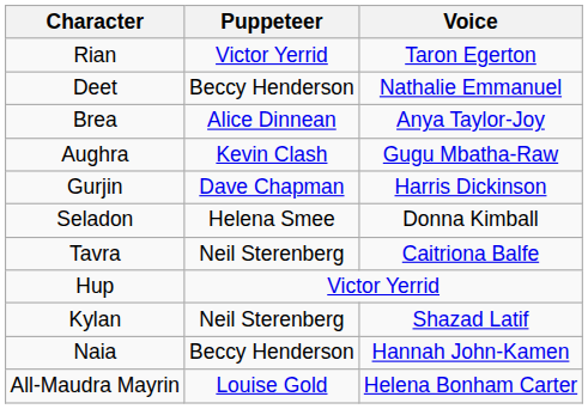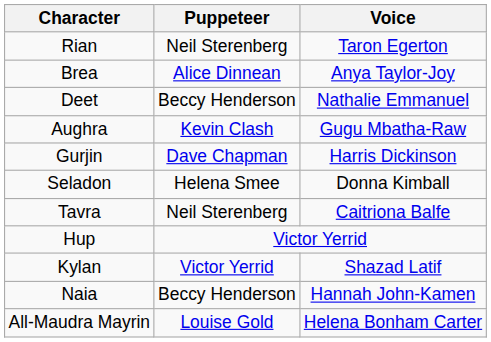 <table class="wikitable sortable" style="text-align:center">
 <tr>
 <th scope="col">Character</th>
 <th scope="col">Puppeteer</th>
 <th scope="col">Voice</th>
 </tr>
 <tr>
 <td>Rian</td>
-<td><a href='#'>Victor Yerrid</a></td>
+<td>Neil Sterenberg</td>
 <td><a href='#'>Taron Egerton</a></td>
+</tr>
+<tr>
+<td>Brea</td>
+<td><a href='#'>Alice Dinnean</a></td>
+<td><a href='#'>Anya Taylor-Joy</a></td>
 </tr>
 <tr>
 <td>Deet</td>
 <td>Beccy Henderson</td>
 <td><a href='#'>Nathalie Emmanuel</a></td>
-</tr>
-<tr>
-<td>Brea</td>
-<td><a href='#'>Alice Dinnean</a></td>
-<td><a href='#'>Anya Taylor-Joy</a></td>
 </tr>
 <tr>
 <td>Aughra</td>
 <td><a href='#'>Kevin Clash</a></td>
 <td><a href='#'>Gugu Mbatha-Raw</a></td>
 </tr>
 <tr>
 <td>Gurjin</td>
 <td><a href='#'>Dave Chapman</a></td>
 <td><a href='#'>Harris Dickinson</a></td>
 </tr>
 <tr>
 <td>Seladon</td>
 <td>Helena Smee</td>
 <td>Donna Kimball</td>
 </tr>
 <tr>
 <td>Tavra</td>
 <td>Neil Sterenberg</td>
 <td><a href='#'>Caitriona Balfe</a></td>
 </tr>
 <tr>
 <td>Hup</td>
 <td colspan="2"><a href='#'>Victor Yerrid</a></td>
 </tr>
 <tr>
 <td>Kylan</td>
-<td>Neil Sterenberg</td>
+<td><a href='#'>Victor Yerrid</a></td>
 <td><a href='#'>Shazad Latif</a></td>
 </tr>
 <tr>
 <td>Naia</td>
 <td>Beccy Henderson</td>
 <td><a href='#'>Hannah John-Kamen</a></td>
 </tr>
 <tr>
 <td>All-Maudra Mayrin</td>
 <td><a href='#'>Louise Gold</a></td>
 <td><a href='#'>Helena Bonham Carter</a></td>
 </tr>
 </table>
